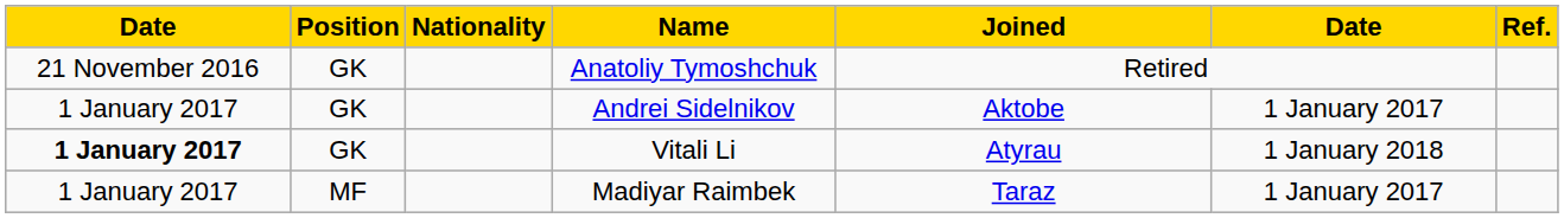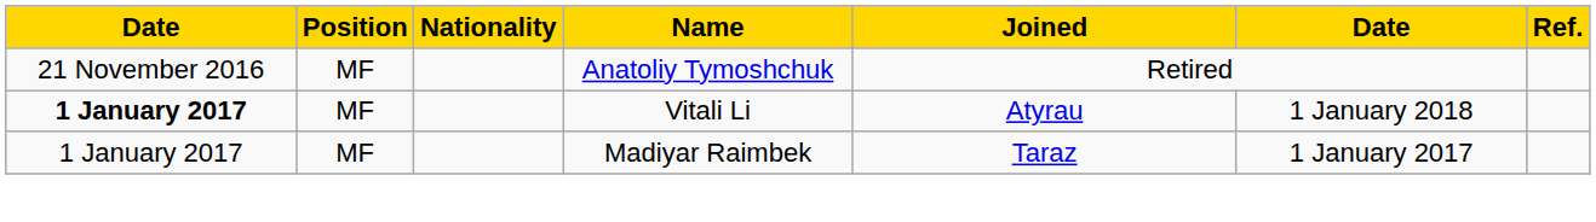 <table class="wikitable"  style="text-align:center; font-size:90%; ">
 <tr>
 <th style="background:#FFD700; color:#000000; width:150px;">Date</th>
 <th style="background:#FFD700; color:#000000; width:50px;">Position</th>
 <th style="background:#FFD700; color:#000000; width:50px;">Nationality</th>
 <th style="background:#FFD700; color:#000000; width:150px;">Name</th>
 <th style="background:#FFD700; color:#000000; width:200px;">Joined</th>
 <th style="background:#FFD700; color:#000000; width:150px;">Date</th>
 <th style="background:#FFD700; color:#000000; width:25px;">Ref.</th>
 </tr>
 <tr>
 <td>21 November 2016</td>
-<td>GK</td>
+<td>MF</td>
 <td></td>
 <td><a href='#'>Anatoliy Tymoshchuk</a></td>
 <td colspan="2">Retired</td>
 <td></td>
 </tr>
 <tr>
-<td>1 January 2017</td>
-<td>GK</td>
-<td></td>
-<td><a href='#'>Andrei Sidelnikov</a></td>
-<td><a href='#'>Aktobe</a></td>
-<td>1 January 2017</td>
-<td></td>
-</tr>
-<tr>
 <td><strong>1 January 2017</strong></td>
-<td>GK</td>
+<td>MF</td>
 <td></td>
 <td>Vitali Li</td>
 <td><a href='#'>Atyrau</a></td>
 <td>1 January 2018</td>
 <td></td>
 </tr>
 <tr>
 <td>1 January 2017</td>
 <td>MF</td>
 <td></td>
 <td>Madiyar Raimbek</td>
 <td><a href='#'>Taraz</a></td>
 <td>1 January 2017</td>
 <td></td>
 </tr>
 </table>
